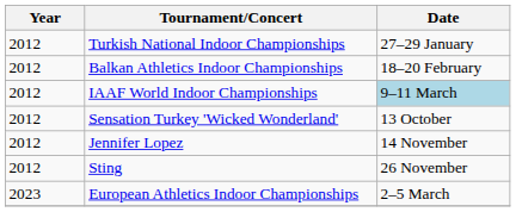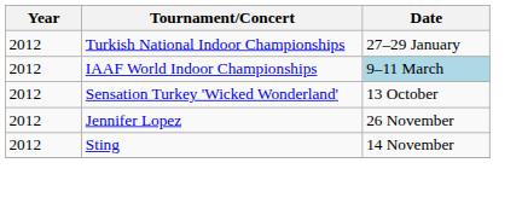 <table class="wikitable sortable">
 <tr>
 <th width="15%">Year</th>
 <th width="55%">Tournament/Concert</th>
 <th width="25%">Date</th>
 </tr>
 <tr>
 <td>2012</td>
 <td><a href='#'>Turkish National Indoor Championships</a></td>
 <td>27–29 January</td>
-</tr>
-<tr>
-<td>2012</td>
-<td><a href='#'>Balkan Athletics Indoor Championships</a></td>
-<td>18–20 February</td>
 </tr>
 <tr>
 <td>2012</td>
 <td><a href='#'>IAAF World Indoor Championships</a></td>
 <td style="background: lightblue;">9–11 March</td>
 </tr>
 <tr>
 <td>2012</td>
 <td><a href='#'>Sensation Turkey 'Wicked Wonderland'</a></td>
 <td>13 October</td>
 </tr>
 <tr>
 <td>2012</td>
 <td><a href='#'>Jennifer Lopez</a></td>
-<td>14 November</td>
+<td>26 November</td>
 </tr>
 <tr>
 <td>2012</td>
 <td><a href='#'>Sting</a></td>
-<td>26 November</td>
-</tr>
-<tr>
-<td>2023</td>
-<td><a href='#'>European Athletics Indoor Championships</a></td>
-<td>2–5 March</td>
+<td>14 November</td>
 </tr>
 <tr class="sortbottom">
 </tr>
 </table>
